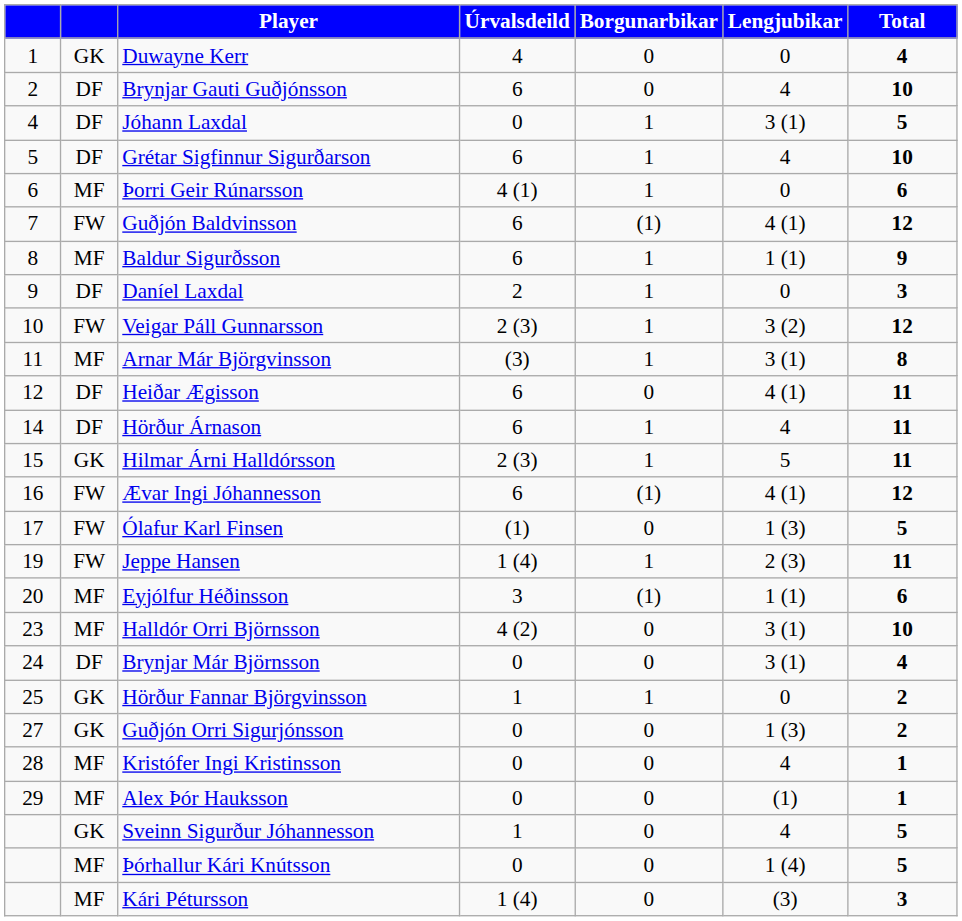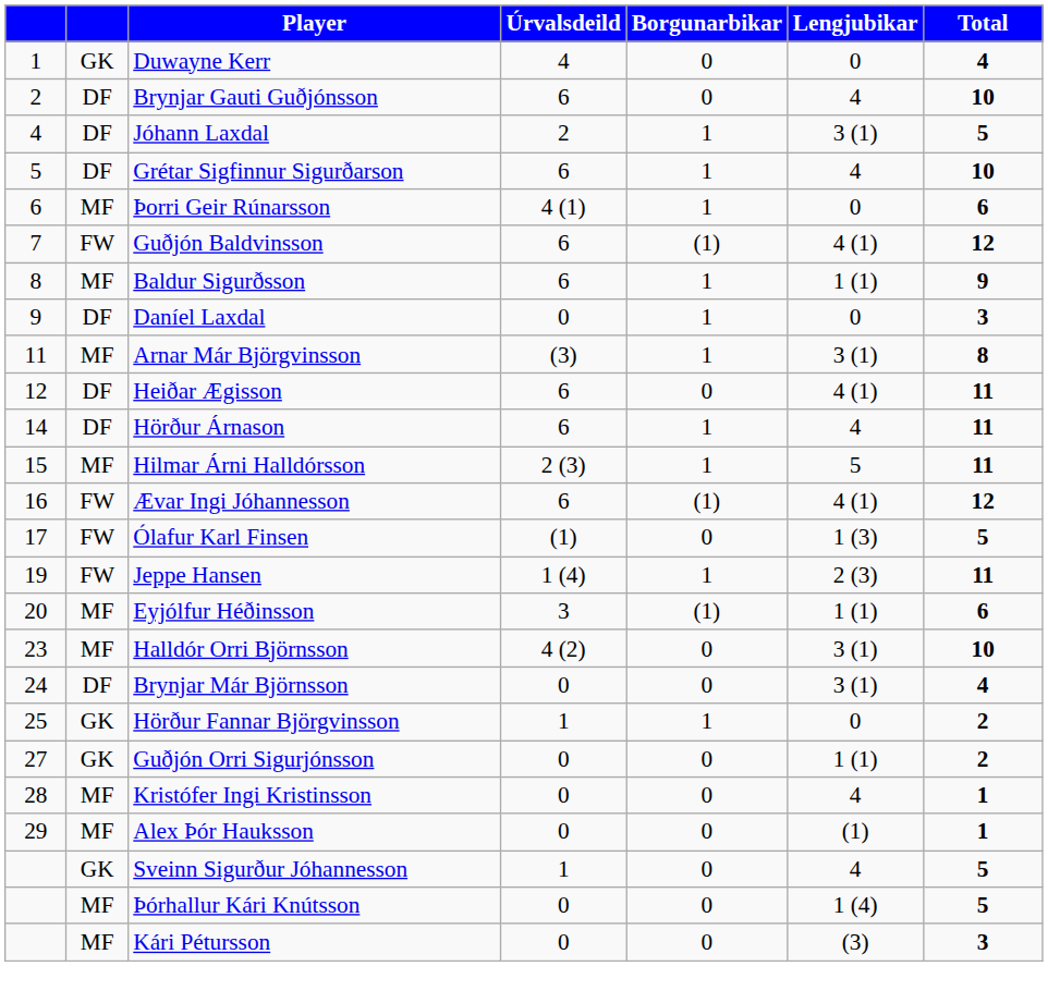 <table class="wikitable" style="text-align:center;">
 <tr>
 <th style="background:#0000ff; color:white; width:35px;"></th>
 <th style="background:#0000ff; color:white; width:35px;"></th>
 <th style="background:#0000ff; color:white; width:250px;">Player</th>
 <th style="background:#0000ff; color:white; width:75px;">Úrvalsdeild</th>
 <th style="background:#0000ff; color:white; width:75px;">Borgunarbikar</th>
 <th style="background:#0000ff; color:white; width:75px;">Lengjubikar</th>
 <th style="background:#0000ff; color:white; width:75px;">Total</th>
 </tr>
 <tr>
 <td>1</td>
 <td>GK</td>
 <td align=left> <a href='#'>Duwayne Kerr</a></td>
 <td>4</td>
 <td>0</td>
 <td>0</td>
 <td><strong>4</strong></td>
 </tr>
 <tr>
 <td>2</td>
 <td>DF</td>
 <td align=left> <a href='#'>Brynjar Gauti Guðjónsson</a></td>
 <td>6</td>
 <td>0</td>
 <td>4</td>
 <td><strong>10</strong></td>
 </tr>
 <tr>
 <td>4</td>
 <td>DF</td>
 <td align=left> <a href='#'>Jóhann Laxdal</a></td>
-<td>0</td>
+<td>2</td>
 <td>1</td>
 <td>3 (1)</td>
 <td><strong>5</strong></td>
 </tr>
 <tr>
 <td>5</td>
 <td>DF</td>
 <td align=left> <a href='#'>Grétar Sigfinnur Sigurðarson</a></td>
 <td>6</td>
 <td>1</td>
 <td>4</td>
 <td><strong>10</strong></td>
 </tr>
 <tr>
 <td>6</td>
 <td>MF</td>
 <td align=left> <a href='#'>Þorri Geir Rúnarsson</a></td>
 <td>4 (1)</td>
 <td>1</td>
 <td>0</td>
 <td><strong>6</strong></td>
 </tr>
 <tr>
 <td>7</td>
 <td>FW</td>
 <td align=left> <a href='#'>Guðjón Baldvinsson</a></td>
 <td>6</td>
 <td>(1)</td>
 <td>4 (1)</td>
 <td><strong>12</strong></td>
 </tr>
 <tr>
 <td>8</td>
 <td>MF</td>
 <td align=left> <a href='#'>Baldur Sigurðsson</a></td>
 <td>6</td>
 <td>1</td>
 <td>1 (1)</td>
 <td><strong>9</strong></td>
 </tr>
 <tr>
 <td>9</td>
 <td>DF</td>
 <td align=left> <a href='#'>Daníel Laxdal</a></td>
-<td>2</td>
+<td>0</td>
 <td>1</td>
 <td>0</td>
 <td><strong>3</strong></td>
-</tr>
-<tr>
-<td>10</td>
-<td>FW</td>
-<td align=left> <a href='#'>Veigar Páll Gunnarsson</a></td>
-<td>2 (3)</td>
-<td>1</td>
-<td>3 (2)</td>
-<td><strong>12</strong></td>
 </tr>
 <tr>
 <td>11</td>
 <td>MF</td>
 <td align=left> <a href='#'>Arnar Már Björgvinsson</a></td>
 <td>(3)</td>
 <td>1</td>
 <td>3 (1)</td>
 <td><strong>8</strong></td>
 </tr>
 <tr>
 <td>12</td>
 <td>DF</td>
 <td align=left> <a href='#'>Heiðar Ægisson</a></td>
 <td>6</td>
 <td>0</td>
 <td>4 (1)</td>
 <td><strong>11</strong></td>
 </tr>
 <tr>
 <td>14</td>
 <td>DF</td>
 <td align=left> <a href='#'>Hörður Árnason</a></td>
 <td>6</td>
 <td>1</td>
 <td>4</td>
 <td><strong>11</strong></td>
 </tr>
 <tr>
 <td>15</td>
-<td>GK</td>
+<td>MF</td>
 <td align=left> <a href='#'>Hilmar Árni Halldórsson</a></td>
 <td>2 (3)</td>
 <td>1</td>
 <td>5</td>
 <td><strong>11</strong></td>
 </tr>
 <tr>
 <td>16</td>
 <td>FW</td>
 <td align=left> <a href='#'>Ævar Ingi Jóhannesson</a></td>
 <td>6</td>
 <td>(1)</td>
 <td>4 (1)</td>
 <td><strong>12</strong></td>
 </tr>
 <tr>
 <td>17</td>
 <td>FW</td>
 <td align=left> <a href='#'>Ólafur Karl Finsen</a></td>
 <td>(1)</td>
 <td>0</td>
 <td>1 (3)</td>
 <td><strong>5</strong></td>
 </tr>
 <tr>
 <td>19</td>
 <td>FW</td>
 <td align=left> <a href='#'>Jeppe Hansen</a></td>
 <td>1 (4)</td>
 <td>1</td>
 <td>2 (3)</td>
 <td><strong>11</strong></td>
 </tr>
 <tr>
 <td>20</td>
 <td>MF</td>
 <td align=left> <a href='#'>Eyjólfur Héðinsson</a></td>
 <td>3</td>
 <td>(1)</td>
 <td>1 (1)</td>
 <td><strong>6</strong></td>
 </tr>
 <tr>
 <td>23</td>
 <td>MF</td>
 <td align=left> <a href='#'>Halldór Orri Björnsson</a></td>
 <td>4 (2)</td>
 <td>0</td>
 <td>3 (1)</td>
 <td><strong>10</strong></td>
 </tr>
 <tr>
 <td>24</td>
 <td>DF</td>
 <td align=left> <a href='#'>Brynjar Már Björnsson</a></td>
 <td>0</td>
 <td>0</td>
 <td>3 (1)</td>
 <td><strong>4</strong></td>
 </tr>
 <tr>
 <td>25</td>
 <td>GK</td>
 <td align=left> <a href='#'>Hörður Fannar Björgvinsson</a></td>
 <td>1</td>
 <td>1</td>
 <td>0</td>
 <td><strong>2</strong></td>
 </tr>
 <tr>
 <td>27</td>
 <td>GK</td>
 <td align=left> <a href='#'>Guðjón Orri Sigurjónsson</a></td>
 <td>0</td>
 <td>0</td>
-<td>1 (3)</td>
+<td>1 (1)</td>
 <td><strong>2</strong></td>
 </tr>
 <tr>
 <td>28</td>
 <td>MF</td>
 <td align=left> <a href='#'>Kristófer Ingi Kristinsson</a></td>
 <td>0</td>
 <td>0</td>
 <td>4</td>
 <td><strong>1</strong></td>
 </tr>
 <tr>
 <td>29</td>
 <td>MF</td>
 <td align=left> <a href='#'>Alex Þór Hauksson</a></td>
 <td>0</td>
 <td>0</td>
 <td>(1)</td>
 <td><strong>1</strong></td>
 </tr>
 <tr>
 <td></td>
 <td>GK</td>
 <td align=left> <a href='#'>Sveinn Sigurður Jóhannesson</a></td>
 <td>1</td>
 <td>0</td>
 <td>4</td>
 <td><strong>5</strong></td>
 </tr>
 <tr>
 <td></td>
 <td>MF</td>
 <td align=left> <a href='#'>Þórhallur Kári Knútsson</a></td>
 <td>0</td>
 <td>0</td>
 <td>1 (4)</td>
 <td><strong>5</strong></td>
 </tr>
 <tr>
 <td></td>
 <td>MF</td>
 <td align=left> <a href='#'>Kári Pétursson</a></td>
-<td>1 (4)</td>
+<td>0</td>
 <td>0</td>
 <td>(3)</td>
 <td><strong>3</strong></td>
 </tr>
 </table>
